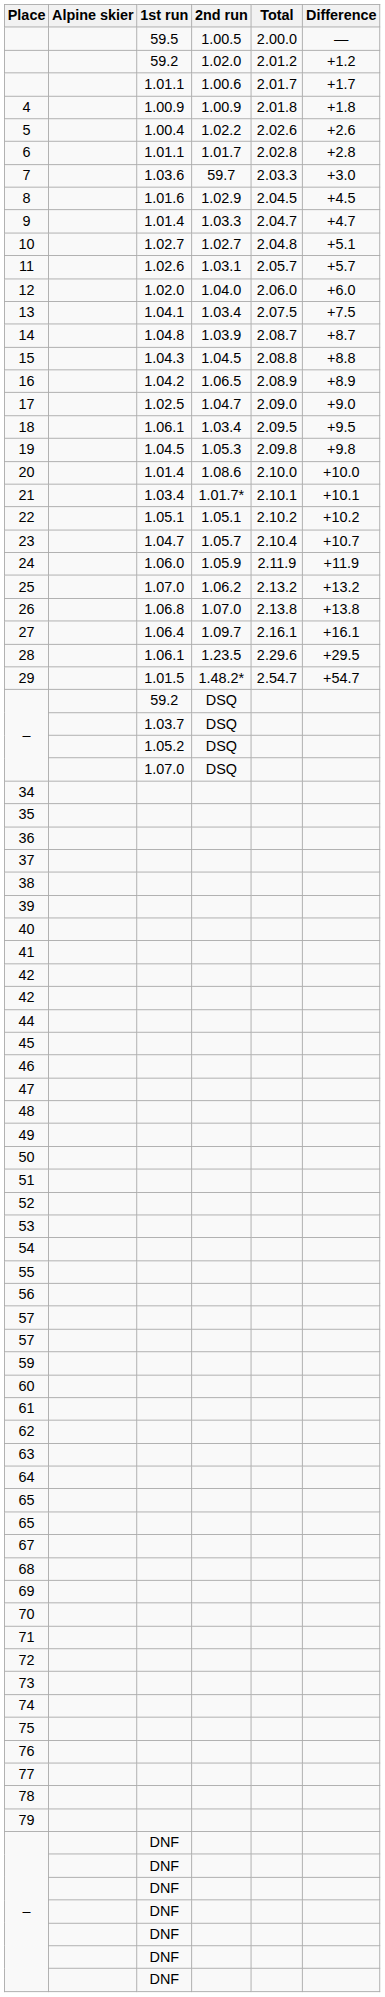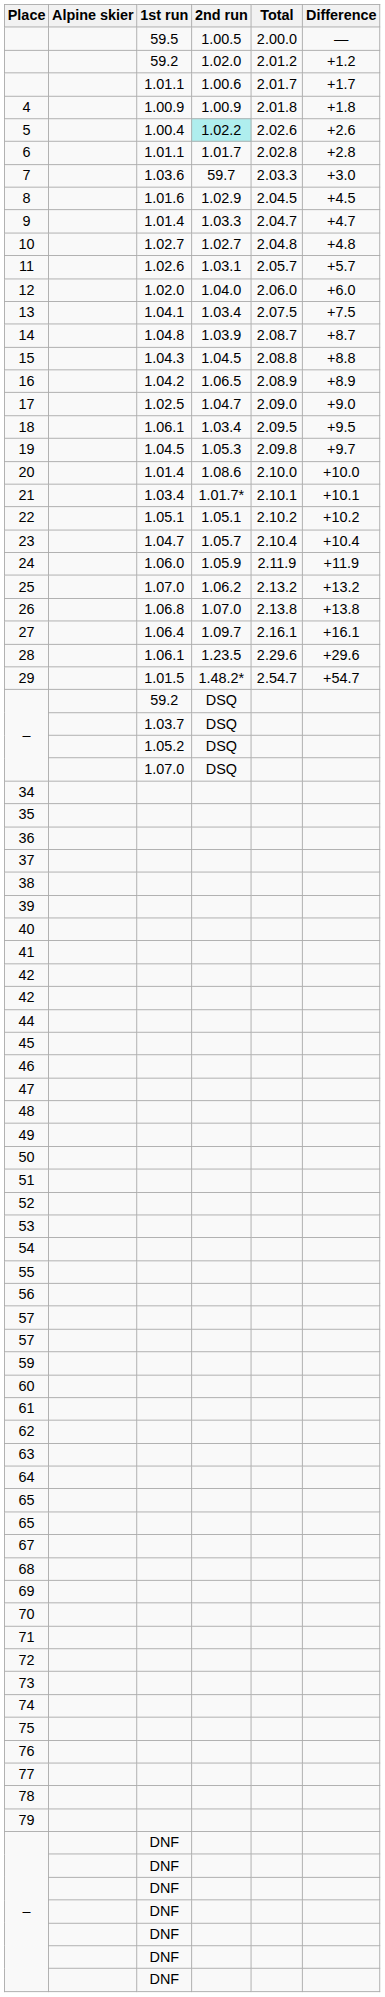 <table class="wikitable sortable" style="text-align:center">
 <tr>
 <th>Place</th>
 <th>Alpine skier</th>
 <th>1st run</th>
 <th>2nd run</th>
 <th width=50>Total</th>
 <th>Difference</th>
 </tr>
 <tr>
 <td></td>
 <td align=left></td>
 <td>59.5</td>
 <td>1.00.5</td>
 <td>2.00.0</td>
 <td>—</td>
 </tr>
 <tr>
 <td></td>
 <td align=left></td>
 <td>59.2</td>
 <td>1.02.0</td>
 <td>2.01.2</td>
 <td>+1.2</td>
 </tr>
 <tr>
 <td></td>
 <td align=left></td>
 <td>1.01.1</td>
 <td>1.00.6</td>
 <td>2.01.7</td>
 <td>+1.7</td>
 </tr>
 <tr>
 <td>4</td>
 <td align=left></td>
 <td>1.00.9</td>
 <td>1.00.9</td>
 <td>2.01.8</td>
 <td>+1.8</td>
 </tr>
 <tr>
 <td>5</td>
 <td align=left></td>
 <td>1.00.4</td>
-<td>1.02.2</td>
+<td style="background: paleturquoise;">1.02.2</td>
 <td>2.02.6</td>
 <td>+2.6</td>
 </tr>
 <tr>
 <td>6</td>
 <td align=left></td>
 <td>1.01.1</td>
 <td>1.01.7</td>
 <td>2.02.8</td>
 <td>+2.8</td>
 </tr>
 <tr>
 <td>7</td>
 <td align=left></td>
 <td>1.03.6</td>
 <td>59.7</td>
 <td>2.03.3</td>
 <td>+3.0</td>
 </tr>
 <tr>
 <td>8</td>
 <td align=left></td>
 <td>1.01.6</td>
 <td>1.02.9</td>
 <td>2.04.5</td>
 <td>+4.5</td>
 </tr>
 <tr>
 <td>9</td>
 <td align=left></td>
 <td>1.01.4</td>
 <td>1.03.3</td>
 <td>2.04.7</td>
 <td>+4.7</td>
 </tr>
 <tr>
 <td>10</td>
 <td align=left></td>
 <td>1.02.7</td>
 <td>1.02.7</td>
 <td>2.04.8</td>
-<td>+5.1</td>
+<td>+4.8</td>
 </tr>
 <tr>
 <td>11</td>
 <td align=left></td>
 <td>1.02.6</td>
 <td>1.03.1</td>
 <td>2.05.7</td>
 <td>+5.7</td>
 </tr>
 <tr>
 <td>12</td>
 <td align=left></td>
 <td>1.02.0</td>
 <td>1.04.0</td>
 <td>2.06.0</td>
 <td>+6.0</td>
 </tr>
 <tr>
 <td>13</td>
 <td align=left></td>
 <td>1.04.1</td>
 <td>1.03.4</td>
 <td>2.07.5</td>
 <td>+7.5</td>
 </tr>
 <tr>
 <td>14</td>
 <td align=left></td>
 <td>1.04.8</td>
 <td>1.03.9</td>
 <td>2.08.7</td>
 <td>+8.7</td>
 </tr>
 <tr>
 <td>15</td>
 <td align=left></td>
 <td>1.04.3</td>
 <td>1.04.5</td>
 <td>2.08.8</td>
 <td>+8.8</td>
 </tr>
 <tr>
 <td>16</td>
 <td align=left></td>
 <td>1.04.2</td>
 <td>1.06.5</td>
 <td>2.08.9</td>
 <td>+8.9</td>
 </tr>
 <tr>
 <td>17</td>
 <td align=left></td>
 <td>1.02.5</td>
 <td>1.04.7</td>
 <td>2.09.0</td>
 <td>+9.0</td>
 </tr>
 <tr>
 <td>18</td>
 <td align=left></td>
 <td>1.06.1</td>
 <td>1.03.4</td>
 <td>2.09.5</td>
 <td>+9.5</td>
 </tr>
 <tr>
 <td>19</td>
 <td align=left></td>
 <td>1.04.5</td>
 <td>1.05.3</td>
 <td>2.09.8</td>
-<td>+9.8</td>
+<td>+9.7</td>
 </tr>
 <tr>
 <td>20</td>
 <td align=left></td>
 <td>1.01.4</td>
 <td>1.08.6</td>
 <td>2.10.0</td>
 <td>+10.0</td>
 </tr>
 <tr>
 <td>21</td>
 <td align=left></td>
 <td>1.03.4</td>
 <td>1.01.7*</td>
 <td>2.10.1</td>
 <td>+10.1</td>
 </tr>
 <tr>
 <td>22</td>
 <td align=left></td>
 <td>1.05.1</td>
 <td>1.05.1</td>
 <td>2.10.2</td>
 <td>+10.2</td>
 </tr>
 <tr>
 <td>23</td>
 <td align=left></td>
 <td>1.04.7</td>
 <td>1.05.7</td>
 <td>2.10.4</td>
-<td>+10.7</td>
+<td>+10.4</td>
 </tr>
 <tr>
 <td>24</td>
 <td align=left></td>
 <td>1.06.0</td>
 <td>1.05.9</td>
 <td>2.11.9</td>
 <td>+11.9</td>
 </tr>
 <tr>
 <td>25</td>
 <td align=left></td>
 <td>1.07.0</td>
 <td>1.06.2</td>
 <td>2.13.2</td>
 <td>+13.2</td>
 </tr>
 <tr>
 <td>26</td>
 <td align=left></td>
 <td>1.06.8</td>
 <td>1.07.0</td>
 <td>2.13.8</td>
 <td>+13.8</td>
 </tr>
 <tr>
 <td>27</td>
 <td align=left></td>
 <td>1.06.4</td>
 <td>1.09.7</td>
 <td>2.16.1</td>
 <td>+16.1</td>
 </tr>
 <tr>
 <td>28</td>
 <td align=left></td>
 <td>1.06.1</td>
 <td>1.23.5</td>
 <td>2.29.6</td>
-<td>+29.5</td>
+<td>+29.6</td>
 </tr>
 <tr>
 <td>29</td>
 <td align=left></td>
 <td>1.01.5</td>
 <td>1.48.2*</td>
 <td>2.54.7</td>
 <td>+54.7</td>
 </tr>
 <tr>
 <td rowspan=4>–</td>
 <td align=left></td>
 <td>59.2</td>
 <td>DSQ</td>
 <td></td>
 <td></td>
 </tr>
 <tr>
 <td align=left></td>
 <td>1.03.7</td>
 <td>DSQ</td>
 <td></td>
 <td></td>
 </tr>
 <tr>
 <td align=left></td>
 <td>1.05.2</td>
 <td>DSQ</td>
 <td></td>
 <td></td>
 </tr>
 <tr>
 <td align=left></td>
 <td>1.07.0</td>
 <td>DSQ</td>
 <td></td>
 <td></td>
 </tr>
 <tr>
 <td>34</td>
 <td align=left></td>
 <td></td>
 <td></td>
 <td></td>
 <td></td>
 </tr>
 <tr>
 <td>35</td>
 <td align=left></td>
 <td></td>
 <td></td>
 <td></td>
 <td></td>
 </tr>
 <tr>
 <td>36</td>
 <td align=left></td>
 <td></td>
 <td></td>
 <td></td>
 <td></td>
 </tr>
 <tr>
 <td>37</td>
 <td align=left></td>
 <td></td>
 <td></td>
 <td></td>
 <td></td>
 </tr>
 <tr>
 <td>38</td>
 <td align=left></td>
 <td></td>
 <td></td>
 <td></td>
 <td></td>
 </tr>
 <tr>
 <td>39</td>
 <td align=left></td>
 <td></td>
 <td></td>
 <td></td>
 <td></td>
 </tr>
 <tr>
 <td>40</td>
 <td align=left></td>
 <td></td>
 <td></td>
 <td></td>
 <td></td>
 </tr>
 <tr>
 <td>41</td>
 <td align=left></td>
 <td></td>
 <td></td>
 <td></td>
 <td></td>
 </tr>
 <tr>
 <td>42</td>
 <td align=left></td>
 <td></td>
 <td></td>
 <td></td>
 <td></td>
 </tr>
 <tr>
 <td>42</td>
 <td align=left></td>
 <td></td>
 <td></td>
 <td></td>
 <td></td>
 </tr>
 <tr>
 <td>44</td>
 <td align=left></td>
 <td></td>
 <td></td>
 <td></td>
 <td></td>
 </tr>
 <tr>
 <td>45</td>
 <td align=left></td>
 <td></td>
 <td></td>
 <td></td>
 <td></td>
 </tr>
 <tr>
 <td>46</td>
 <td align=left></td>
 <td></td>
 <td></td>
 <td></td>
 <td></td>
 </tr>
 <tr>
 <td>47</td>
 <td align=left></td>
 <td></td>
 <td></td>
 <td></td>
 <td></td>
 </tr>
 <tr>
 <td>48</td>
 <td align=left></td>
 <td></td>
 <td></td>
 <td></td>
 <td></td>
 </tr>
 <tr>
 <td>49</td>
 <td align=left></td>
 <td></td>
 <td></td>
 <td></td>
 <td></td>
 </tr>
 <tr>
 <td>50</td>
 <td align=left></td>
 <td></td>
 <td></td>
 <td></td>
 <td></td>
 </tr>
 <tr>
 <td>51</td>
 <td align=left></td>
 <td></td>
 <td></td>
 <td></td>
 <td></td>
 </tr>
 <tr>
 <td>52</td>
 <td align=left></td>
 <td></td>
 <td></td>
 <td></td>
 <td></td>
 </tr>
 <tr>
 <td>53</td>
 <td align=left></td>
 <td></td>
 <td></td>
 <td></td>
 <td></td>
 </tr>
 <tr>
 <td>54</td>
 <td align=left></td>
 <td></td>
 <td></td>
 <td></td>
 <td></td>
 </tr>
 <tr>
 <td>55</td>
 <td align=left></td>
 <td></td>
 <td></td>
 <td></td>
 <td></td>
 </tr>
 <tr>
 <td>56</td>
 <td align=left></td>
 <td></td>
 <td></td>
 <td></td>
 <td></td>
 </tr>
 <tr>
 <td>57</td>
 <td align=left></td>
 <td></td>
 <td></td>
 <td></td>
 <td></td>
 </tr>
 <tr>
 <td>57</td>
 <td align=left></td>
 <td></td>
 <td></td>
 <td></td>
 <td></td>
 </tr>
 <tr>
 <td>59</td>
 <td align=left></td>
 <td></td>
 <td></td>
 <td></td>
 <td></td>
 </tr>
 <tr>
 <td>60</td>
 <td align=left></td>
 <td></td>
 <td></td>
 <td></td>
 <td></td>
 </tr>
 <tr>
 <td>61</td>
 <td align=left></td>
 <td></td>
 <td></td>
 <td></td>
 <td></td>
 </tr>
 <tr>
 <td>62</td>
 <td align=left></td>
 <td></td>
 <td></td>
 <td></td>
 <td></td>
 </tr>
 <tr>
 <td>63</td>
 <td align=left></td>
 <td></td>
 <td></td>
 <td></td>
 <td></td>
 </tr>
 <tr>
 <td>64</td>
 <td align=left></td>
 <td></td>
 <td></td>
 <td></td>
 <td></td>
 </tr>
 <tr>
 <td>65</td>
 <td align=left></td>
 <td></td>
 <td></td>
 <td></td>
 <td></td>
 </tr>
 <tr>
 <td>65</td>
 <td align=left></td>
 <td></td>
 <td></td>
 <td></td>
 <td></td>
 </tr>
 <tr>
 <td>67</td>
 <td align=left></td>
 <td></td>
 <td></td>
 <td></td>
 <td></td>
 </tr>
 <tr>
 <td>68</td>
 <td align=left></td>
 <td></td>
 <td></td>
 <td></td>
 <td></td>
 </tr>
 <tr>
 <td>69</td>
 <td align=left></td>
 <td></td>
 <td></td>
 <td></td>
 <td></td>
 </tr>
 <tr>
 <td>70</td>
 <td align=left></td>
 <td></td>
 <td></td>
 <td></td>
 <td></td>
 </tr>
 <tr>
 <td>71</td>
 <td align=left></td>
 <td></td>
 <td></td>
 <td></td>
 <td></td>
 </tr>
 <tr>
 <td>72</td>
 <td align=left></td>
 <td></td>
 <td></td>
 <td></td>
 <td></td>
 </tr>
 <tr>
 <td>73</td>
 <td align=left></td>
 <td></td>
 <td></td>
 <td></td>
 <td></td>
 </tr>
 <tr>
 <td>74</td>
 <td align=left></td>
 <td></td>
 <td></td>
 <td></td>
 <td></td>
 </tr>
 <tr>
 <td>75</td>
 <td align=left></td>
 <td></td>
 <td></td>
 <td></td>
 <td></td>
 </tr>
 <tr>
 <td>76</td>
 <td align=left></td>
 <td></td>
 <td></td>
 <td></td>
 <td></td>
 </tr>
 <tr>
 <td>77</td>
 <td align=left></td>
 <td></td>
 <td></td>
 <td></td>
 <td></td>
 </tr>
 <tr>
 <td>78</td>
 <td align=left></td>
 <td></td>
 <td></td>
 <td></td>
 <td></td>
 </tr>
 <tr>
 <td>79</td>
 <td align=left></td>
 <td></td>
 <td></td>
 <td></td>
 <td></td>
 </tr>
 <tr>
 <td rowspan=7>–</td>
 <td align=left></td>
 <td>DNF</td>
 <td></td>
 <td></td>
 <td></td>
 </tr>
 <tr>
 <td align=left></td>
 <td>DNF</td>
 <td></td>
 <td></td>
 <td></td>
 </tr>
 <tr>
 <td align=left></td>
 <td>DNF</td>
 <td></td>
 <td></td>
 <td></td>
 </tr>
 <tr>
 <td align=left></td>
 <td>DNF</td>
 <td></td>
 <td></td>
 <td></td>
 </tr>
 <tr>
 <td align=left></td>
 <td>DNF</td>
 <td></td>
 <td></td>
 <td></td>
 </tr>
 <tr>
 <td align=left></td>
 <td>DNF</td>
 <td></td>
 <td></td>
 <td></td>
 </tr>
 <tr>
 <td align=left></td>
 <td>DNF</td>
 <td></td>
 <td></td>
 <td></td>
 </tr>
 </table>
